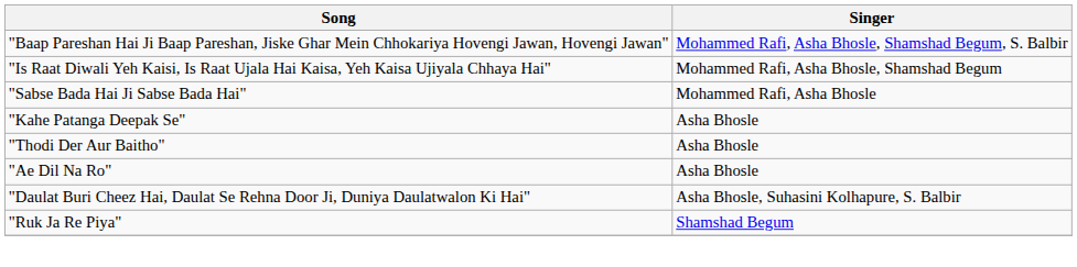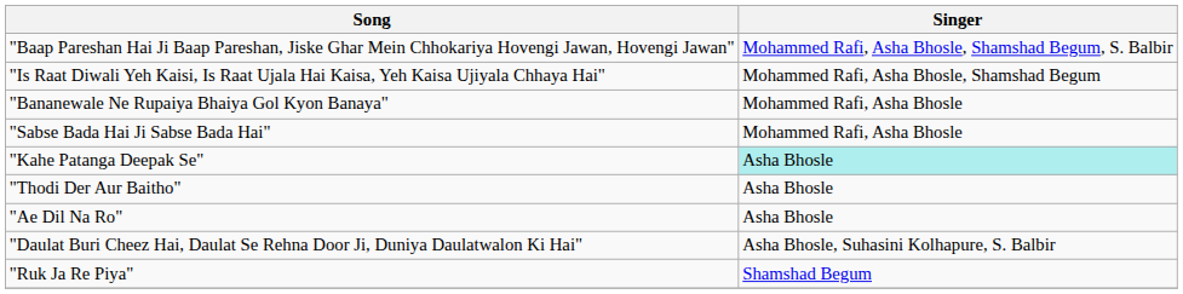 <table class="wikitable">
 <tr>
 <th>Song</th>
 <th>Singer</th>
 </tr>
 <tr>
 <td>"Baap Pareshan Hai Ji Baap Pareshan, Jiske Ghar Mein Chhokariya Hovengi Jawan, Hovengi Jawan"</td>
 <td><a href='#'>Mohammed Rafi</a>, <a href='#'>Asha Bhosle</a>, <a href='#'>Shamshad Begum</a>, S. Balbir</td>
 </tr>
 <tr>
 <td>"Is Raat Diwali Yeh Kaisi, Is Raat Ujala Hai Kaisa, Yeh Kaisa Ujiyala Chhaya Hai"</td>
 <td>Mohammed Rafi, Asha Bhosle, Shamshad Begum</td>
 </tr>
 <tr>
+<td>"Bananewale Ne Rupaiya Bhaiya Gol Kyon Banaya"</td>
+<td>Mohammed Rafi, Asha Bhosle</td>
+</tr>
+<tr>
 <td>"Sabse Bada Hai Ji Sabse Bada Hai"</td>
 <td>Mohammed Rafi, Asha Bhosle</td>
 </tr>
 <tr>
 <td>"Kahe Patanga Deepak Se"</td>
-<td>Asha Bhosle</td>
+<td style="background: paleturquoise;">Asha Bhosle</td>
 </tr>
 <tr>
 <td>"Thodi Der Aur Baitho"</td>
 <td>Asha Bhosle</td>
 </tr>
 <tr>
 <td>"Ae Dil Na Ro"</td>
 <td>Asha Bhosle</td>
 </tr>
 <tr>
 <td>"Daulat Buri Cheez Hai, Daulat Se Rehna Door Ji, Duniya Daulatwalon Ki Hai"</td>
 <td>Asha Bhosle, Suhasini Kolhapure, S. Balbir</td>
 </tr>
 <tr>
 <td>"Ruk Ja Re Piya"</td>
 <td><a href='#'>Shamshad Begum</a></td>
 </tr>
 <tr>
 </tr>
 </table>
